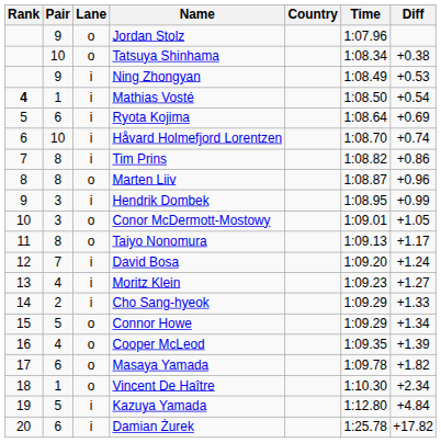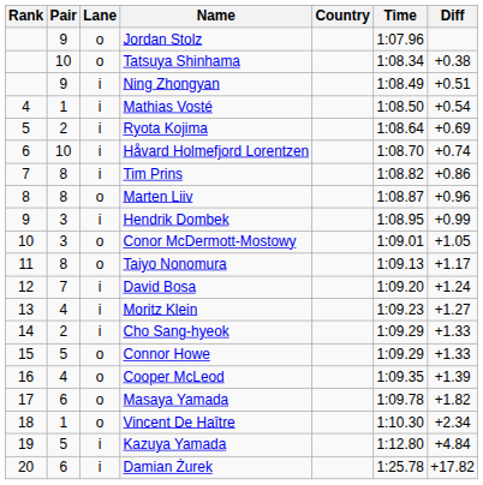 <table class="wikitable sortable" style="text-align:center">
 <tr>
 <th>Rank</th>
 <th>Pair</th>
 <th>Lane</th>
 <th>Name</th>
 <th>Country</th>
 <th>Time</th>
 <th>Diff</th>
 </tr>
 <tr>
 <td></td>
 <td>9</td>
 <td>o</td>
 <td align=left><a href='#'>Jordan Stolz</a></td>
 <td align=left></td>
 <td>1:07.96</td>
 <td></td>
 </tr>
 <tr>
 <td></td>
 <td>10</td>
 <td>o</td>
 <td align=left><a href='#'>Tatsuya Shinhama</a></td>
 <td align=left></td>
 <td>1:08.34</td>
 <td>+0.38</td>
 </tr>
 <tr>
 <td></td>
 <td>9</td>
 <td>i</td>
 <td align=left><a href='#'>Ning Zhongyan</a></td>
 <td align=left></td>
 <td>1:08.49</td>
-<td>+0.53</td>
+<td>+0.51</td>
 </tr>
 <tr>
-<td><strong>4</strong></td>
+<td>4</td>
 <td>1</td>
 <td>i</td>
 <td align=left><a href='#'>Mathias Vosté</a></td>
 <td align=left></td>
 <td>1:08.50</td>
 <td>+0.54</td>
 </tr>
 <tr>
 <td>5</td>
-<td>6</td>
+<td>2</td>
 <td>i</td>
 <td align=left><a href='#'>Ryota Kojima</a></td>
 <td align=left></td>
 <td>1:08.64</td>
 <td>+0.69</td>
 </tr>
 <tr>
 <td>6</td>
 <td>10</td>
 <td>i</td>
 <td align=left><a href='#'>Håvard Holmefjord Lorentzen</a></td>
 <td align=left></td>
 <td>1:08.70</td>
 <td>+0.74</td>
 </tr>
 <tr>
 <td>7</td>
 <td>8</td>
 <td>i</td>
 <td align=left><a href='#'>Tim Prins</a></td>
 <td align=left></td>
 <td>1:08.82</td>
 <td>+0.86</td>
 </tr>
 <tr>
 <td>8</td>
 <td>8</td>
 <td>o</td>
 <td align=left><a href='#'>Marten Liiv</a></td>
 <td align=left></td>
 <td>1:08.87</td>
 <td>+0.96</td>
 </tr>
 <tr>
 <td>9</td>
 <td>3</td>
 <td>i</td>
 <td align=left><a href='#'>Hendrik Dombek</a></td>
 <td align=left></td>
 <td>1:08.95</td>
 <td>+0.99</td>
 </tr>
 <tr>
 <td>10</td>
 <td>3</td>
 <td>o</td>
 <td align=left><a href='#'>Conor McDermott-Mostowy</a></td>
 <td align=left></td>
 <td>1:09.01</td>
 <td>+1.05</td>
 </tr>
 <tr>
 <td>11</td>
 <td>8</td>
 <td>o</td>
 <td align=left><a href='#'>Taiyo Nonomura</a></td>
 <td align=left></td>
 <td>1:09.13</td>
 <td>+1.17</td>
 </tr>
 <tr>
 <td>12</td>
 <td>7</td>
 <td>i</td>
 <td align=left><a href='#'>David Bosa</a></td>
 <td align=left></td>
 <td>1:09.20</td>
 <td>+1.24</td>
 </tr>
 <tr>
 <td>13</td>
 <td>4</td>
 <td>i</td>
 <td align=left><a href='#'>Moritz Klein</a></td>
 <td align=left></td>
 <td>1:09.23</td>
 <td>+1.27</td>
 </tr>
 <tr>
 <td>14</td>
 <td>2</td>
 <td>i</td>
 <td align=left><a href='#'>Cho Sang-hyeok</a></td>
 <td align=left></td>
 <td>1:09.29</td>
 <td>+1.33</td>
 </tr>
 <tr>
 <td>15</td>
 <td>5</td>
 <td>o</td>
 <td align=left><a href='#'>Connor Howe</a></td>
 <td align=left></td>
 <td>1:09.29</td>
-<td>+1.34</td>
+<td>+1.33</td>
 </tr>
 <tr>
 <td>16</td>
 <td>4</td>
 <td>o</td>
 <td align=left><a href='#'>Cooper McLeod</a></td>
 <td align=left></td>
 <td>1:09.35</td>
 <td>+1.39</td>
 </tr>
 <tr>
 <td>17</td>
 <td>6</td>
 <td>o</td>
 <td align=left><a href='#'>Masaya Yamada</a></td>
 <td align=left></td>
 <td>1:09.78</td>
 <td>+1.82</td>
 </tr>
 <tr>
 <td>18</td>
 <td>1</td>
 <td>o</td>
 <td align=left><a href='#'>Vincent De Haître</a></td>
 <td align=left></td>
 <td>1:10.30</td>
 <td>+2.34</td>
 </tr>
 <tr>
 <td>19</td>
 <td>5</td>
 <td>i</td>
 <td align=left><a href='#'>Kazuya Yamada</a></td>
 <td align=left></td>
 <td>1:12.80</td>
 <td>+4.84</td>
 </tr>
 <tr>
 <td>20</td>
 <td>6</td>
 <td>i</td>
 <td align=left><a href='#'>Damian Żurek</a></td>
 <td align=left></td>
 <td>1:25.78</td>
 <td>+17.82</td>
 </tr>
 </table>
